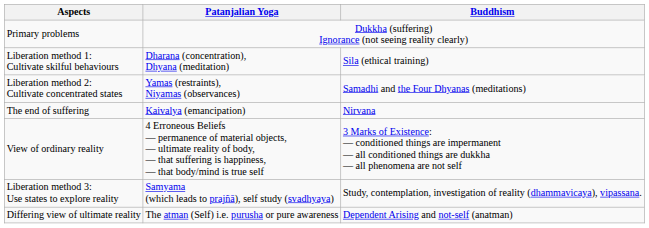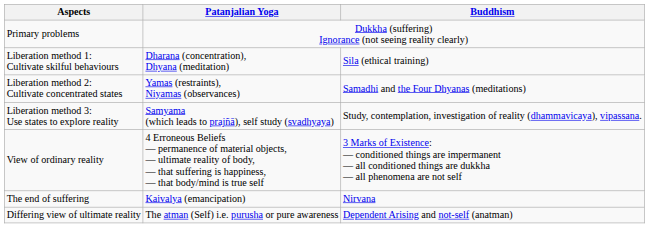 <table class="wikitable">
 <tr>
 <th>Aspects</th>
 <th><a href='#'>Patanjalian Yoga</a></th>
 <th><a href='#'>Buddhism</a></th>
 </tr>
 <tr>
 <td>Primary problems</td>
 <td colspan="2" style="text-align: center;" ><a href='#'>Dukkha</a> (suffering)<br><a href='#'>Ignorance</a> (not seeing reality clearly)</td>
 </tr>
 <tr>
 <td>Liberation method 1:<br>Cultivate skilful behaviours</td>
 <td><a href='#'>Dharana</a> (concentration),<br><a href='#'>Dhyana</a> (meditation)</td>
 <td><a href='#'>Sila</a> (ethical training)</td>
 </tr>
 <tr>
 <td>Liberation method 2:<br>Cultivate concentrated states</td>
 <td><a href='#'>Yamas</a> (restraints),<br><a href='#'>Niyamas</a> (observances)</td>
 <td><a href='#'>Samadhi</a> and <a href='#'>the Four Dhyanas</a> (meditations)</td>
 </tr>
 <tr>
-<td>The end of suffering</td>
-<td><a href='#'>Kaivalya</a> (emancipation)</td>
-<td><a href='#'>Nirvana</a></td>
+<td>Liberation method 3:<br>Use states to explore reality</td>
+<td><a href='#'>Samyama</a><br>(which leads to <a href='#'>prajñā</a>), self study (<a href='#'>svadhyaya</a>)</td>
+<td>Study, contemplation, investigation of reality (<a href='#'>dhammavicaya</a>), <a href='#'>vipassana</a>.</td>
 </tr>
 <tr>
 <td>View of ordinary reality</td>
 <td>4 Erroneous Beliefs<br>— permanence of material objects,<br>— ultimate reality of body,<br>— that suffering is happiness,<br>— that body/mind is true self</td>
 <td><a href='#'>3 Marks of Existence</a>:<br>— conditioned things are impermanent<br>— all conditioned things are dukkha<br>— all phenomena are not self</td>
 </tr>
 <tr>
-<td>Liberation method 3:<br>Use states to explore reality</td>
-<td><a href='#'>Samyama</a><br>(which leads to <a href='#'>prajñā</a>), self study (<a href='#'>svadhyaya</a>)</td>
-<td>Study, contemplation, investigation of reality (<a href='#'>dhammavicaya</a>), <a href='#'>vipassana</a>.</td>
+<td>The end of suffering</td>
+<td><a href='#'>Kaivalya</a> (emancipation)</td>
+<td><a href='#'>Nirvana</a></td>
 </tr>
 <tr>
 <td>Differing view of ultimate reality</td>
 <td>The <a href='#'>atman</a> (Self) i.e. <a href='#'>purusha</a> or pure awareness</td>
 <td><a href='#'>Dependent Arising</a> and <a href='#'>not-self</a> (anatman)</td>
 </tr>
 </table>
